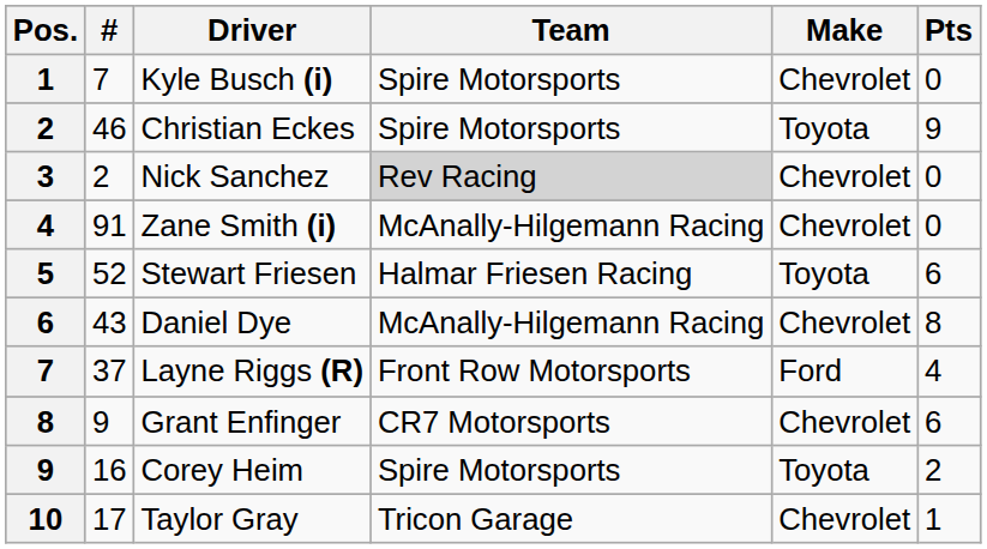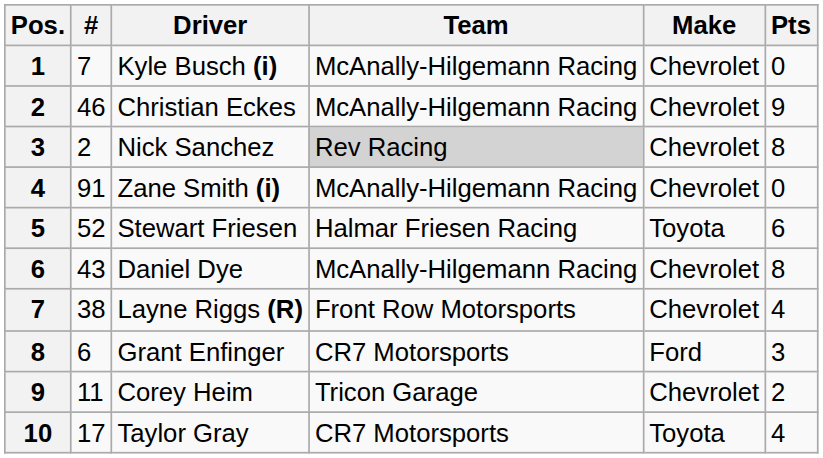 <table class="wikitable" style="font-size:95%">
 <tr>
 <th>Pos.</th>
 <th>#</th>
 <th>Driver</th>
 <th>Team</th>
 <th>Make</th>
 <th>Pts</th>
 </tr>
 <tr>
 <th>1</th>
 <td>7</td>
 <td>Kyle Busch <strong>(i)</strong></td>
-<td>Spire Motorsports</td>
+<td>McAnally-Hilgemann Racing</td>
 <td>Chevrolet</td>
 <td>0</td>
 </tr>
 <tr>
 <th>2</th>
 <td>46</td>
 <td>Christian Eckes</td>
-<td>Spire Motorsports</td>
-<td>Toyota</td>
+<td>McAnally-Hilgemann Racing</td>
+<td>Chevrolet</td>
 <td>9</td>
 </tr>
 <tr>
 <th>3</th>
 <td>2</td>
 <td>Nick Sanchez</td>
 <td style="background: lightgrey;">Rev Racing</td>
 <td>Chevrolet</td>
-<td>0</td>
+<td>8</td>
 </tr>
 <tr>
 <th>4</th>
 <td>91</td>
 <td>Zane Smith <strong>(i)</strong></td>
 <td>McAnally-Hilgemann Racing</td>
 <td>Chevrolet</td>
 <td>0</td>
 </tr>
 <tr>
 <th>5</th>
 <td>52</td>
 <td>Stewart Friesen</td>
 <td>Halmar Friesen Racing</td>
 <td>Toyota</td>
 <td>6</td>
 </tr>
 <tr>
 <th>6</th>
 <td>43</td>
 <td>Daniel Dye</td>
 <td>McAnally-Hilgemann Racing</td>
 <td>Chevrolet</td>
 <td>8</td>
 </tr>
 <tr>
 <th>7</th>
-<td>37</td>
+<td>38</td>
 <td>Layne Riggs <strong>(R)</strong></td>
 <td>Front Row Motorsports</td>
-<td>Ford</td>
+<td>Chevrolet</td>
 <td>4</td>
 </tr>
 <tr>
 <th>8</th>
-<td>9</td>
+<td>6</td>
 <td>Grant Enfinger</td>
 <td>CR7 Motorsports</td>
-<td>Chevrolet</td>
-<td>6</td>
+<td>Ford</td>
+<td>3</td>
 </tr>
 <tr>
 <th>9</th>
-<td>16</td>
+<td>11</td>
 <td>Corey Heim</td>
-<td>Spire Motorsports</td>
-<td>Toyota</td>
+<td>Tricon Garage</td>
+<td>Chevrolet</td>
 <td>2</td>
 </tr>
 <tr>
 <th>10</th>
 <td>17</td>
 <td>Taylor Gray</td>
-<td>Tricon Garage</td>
-<td>Chevrolet</td>
-<td>1</td>
+<td>CR7 Motorsports</td>
+<td>Toyota</td>
+<td>4</td>
 </tr>
 </table>
